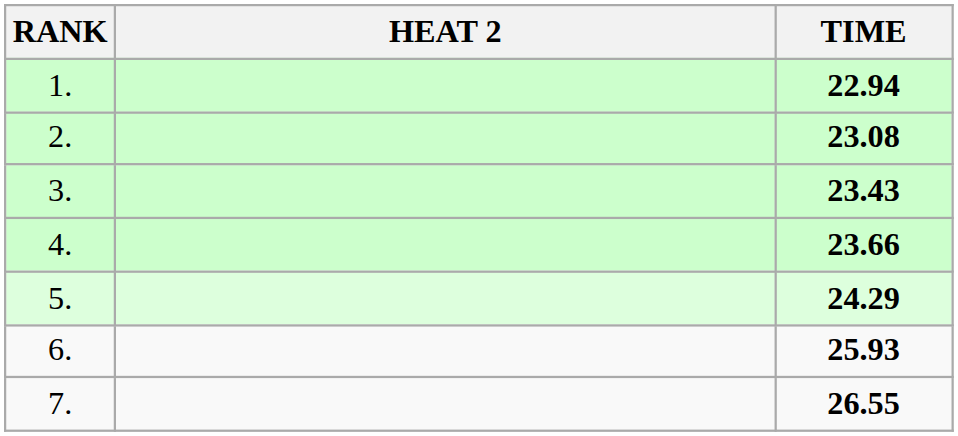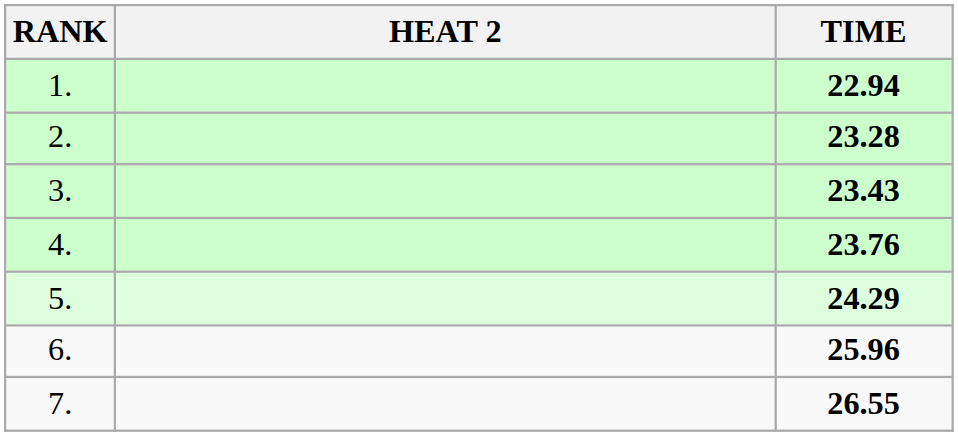 <table class="wikitable" style="border-collapse: collapse; font-size: 90%;">
 <tr>
 <th>RANK</th>
 <th style="width: 20em">HEAT 2</th>
 <th style="width: 5em">TIME</th>
 </tr>
 <tr style="background:#ccffcc;">
 <td align="center">1.</td>
 <td></td>
 <td align="center"><strong>22.94</strong></td>
 </tr>
 <tr style="background:#ccffcc;">
 <td align="center">2.</td>
 <td></td>
-<td align="center"><strong>23.08</strong></td>
+<td align="center"><strong>23.28</strong></td>
 </tr>
 <tr style="background:#ccffcc;">
 <td align="center">3.</td>
 <td></td>
 <td align="center"><strong>23.43</strong></td>
 </tr>
 <tr style="background:#ccffcc;">
 <td align="center">4.</td>
 <td></td>
-<td align="center"><strong>23.66</strong></td>
+<td align="center"><strong>23.76</strong></td>
 </tr>
 <tr style="background:#ddffdd;">
 <td align="center">5.</td>
 <td></td>
 <td align="center"><strong>24.29</strong></td>
 </tr>
 <tr>
 <td align="center">6.</td>
 <td></td>
-<td align="center"><strong>25.93</strong></td>
+<td align="center"><strong>25.96</strong></td>
 </tr>
 <tr>
 <td align="center">7.</td>
 <td></td>
 <td align="center"><strong>26.55</strong></td>
 </tr>
 </table>
